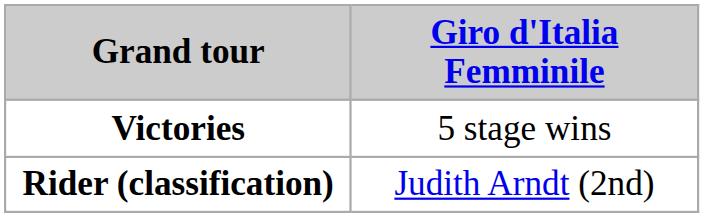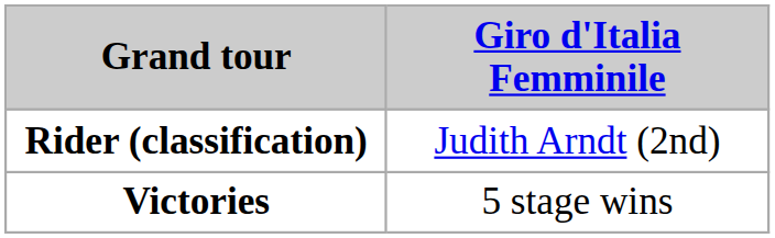 <table class="wikitable" style="background-color:#ffffff; text-align:center;">
 <tr ---->
 <th scope="row" style="background-color:#CCCCCC; text-align:center; width:150px;">Grand tour</th>
 <th scope="col" style="background-color:#CCCCCC; width:150px;"><a href='#'>Giro d'Italia Femminile</a></th>
 </tr>
 <tr>
+<th scope="row" style="background-color:#ffffff; text-align:center;">Rider (classification)</th>
+<td><a href='#'>Judith Arndt</a> (2nd)</td>
+</tr>
+<tr>
 <th scope="row" style="background-color:#ffffff; text-align:center;">Victories</th>
 <td>5 stage wins</td>
 </tr>
-<tr>
-<th scope="row" style="background-color:#ffffff; text-align:center;">Rider (classification)</th>
-<td><a href='#'>Judith Arndt</a> (2nd)</td>
-</tr>
 </table>
